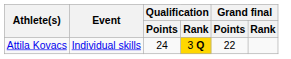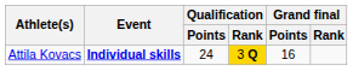 <table class="wikitable">
 <tr>
 <th rowspan="2">Athlete(s)</th>
 <th rowspan="2">Event</th>
 <th colspan="2">Qualification</th>
 <th colspan="2">Grand final</th>
 </tr>
 <tr>
 <th>Points</th>
 <th>Rank</th>
 <th>Points</th>
 <th>Rank</th>
 </tr>
 <tr>
 <td><a href='#'>Attila Kovacs</a></td>
-<td><a href='#'>Individual skills</a></td>
+<td><strong><a href='#'>Individual skills</a></strong></td>
 <td align="center">24</td>
 <td align="center" style="background: gold;">3 <strong>Q</strong></td>
-<td align="center">22</td>
+<td align="center">16</td>
 <td align="center"></td>
 </tr>
 </table>
